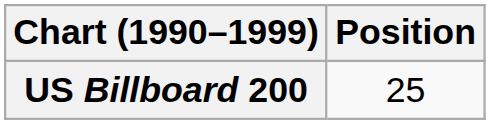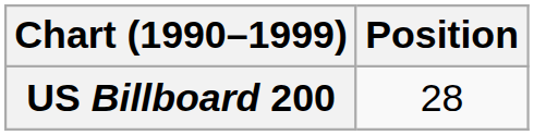 <table class="wikitable plainrowheaders">
 <tr>
 <th>Chart (1990–1999)</th>
 <th>Position</th>
 </tr>
 <tr>
 <th scope="row">US <em>Billboard</em> 200</th>
-<td style="text-align:center;">25</td>
+<td style="text-align:center;">28</td>
 </tr>
 </table>
